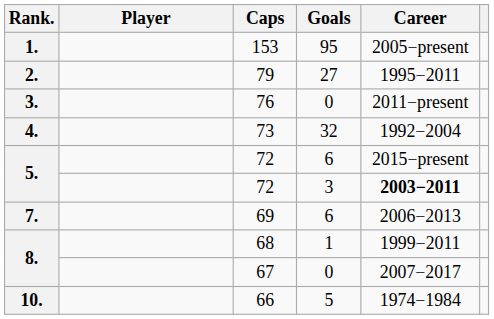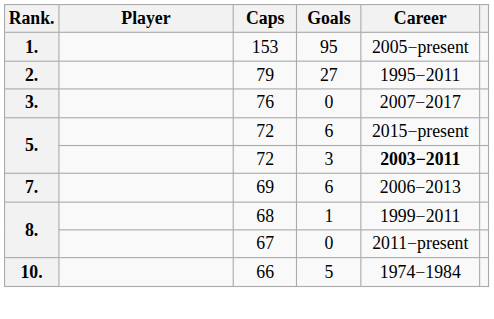 <table class="wikitable sortable" style="text-align: center">
 <tr>
 <th scope="col" width=20>Rank.</th>
 <th scope="col" width=150>Player</th>
 <th scope="col" width=50>Caps</th>
 <th scope="col" width=50>Goals</th>
 <th scope="col" width=100>Career</th>
 <th scope="col" class=unsortable></th>
 </tr>
 <tr>
 <th>1.</th>
 <td style="text-align:left"><strong></strong></td>
 <td>153</td>
 <td>95</td>
 <td>2005−present</td>
 <td></td>
 </tr>
 <tr>
 <th>2.</th>
 <td style="text-align:left"></td>
 <td>79</td>
 <td>27</td>
 <td>1995−2011</td>
 <td></td>
 </tr>
 <tr>
 <th>3.</th>
 <td style="text-align:left"><strong></strong></td>
 <td>76</td>
 <td>0</td>
-<td>2011−present</td>
-<td></td>
-</tr>
-<tr>
-<th>4.</th>
-<td style="text-align:left"></td>
-<td>73</td>
-<td>32</td>
-<td>1992−2004</td>
+<td>2007−2017</td>
 <td></td>
 </tr>
 <tr>
 <th rowspan=2>5.</th>
 <td style="text-align:left"></td>
 <td>72</td>
 <td>6</td>
 <td>2015−present</td>
 <td></td>
 </tr>
 <tr>
 <td style="text-align:left"></td>
 <td>72</td>
 <td>3</td>
 <td><strong>2003−2011</strong></td>
 <td></td>
 </tr>
 <tr>
 <th>7.</th>
 <td style="text-align:left"></td>
 <td>69</td>
 <td>6</td>
 <td>2006−2013</td>
 <td></td>
 </tr>
 <tr>
 <th rowspan=2>8.</th>
 <td style="text-align:left"></td>
 <td>68</td>
 <td>1</td>
 <td>1999−2011</td>
 <td></td>
 </tr>
 <tr>
 <td style="text-align:left"></td>
 <td>67</td>
 <td>0</td>
-<td>2007−2017</td>
+<td>2011−present</td>
 <td></td>
 </tr>
 <tr>
 <th>10.</th>
 <td style="text-align:left"><strong></strong></td>
 <td>66</td>
 <td>5</td>
 <td>1974−1984</td>
 <td></td>
 </tr>
 </table>
